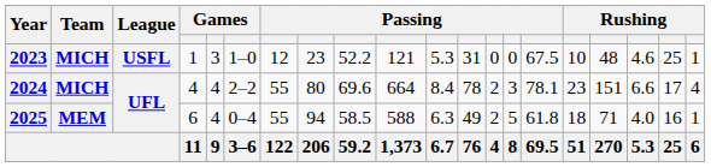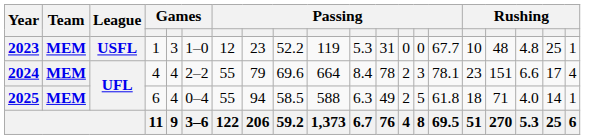 <table class="wikitable" style="text-align:center;">
 <tr>
 <th rowspan="2">Year</th>
 <th rowspan="2">Team</th>
 <th rowspan="2">League</th>
 <th colspan="3">Games</th>
 <th colspan="9">Passing</th>
 <th colspan="5">Rushing</th>
 </tr>
 <tr>
 <th></th>
 <th></th>
 <th></th>
 <th></th>
 <th></th>
 <th></th>
 <th></th>
 <th></th>
 <th></th>
 <th></th>
 <th></th>
 <th></th>
 <th></th>
 <th></th>
 <th></th>
 <th></th>
 <th></th>
 </tr>
 <tr>
 <th><a href='#'>2023</a></th>
-<th><a href='#'>MICH</a></th>
+<th><a href='#'>MEM</a></th>
 <th><a href='#'>USFL</a></th>
 <td>1</td>
 <td>3</td>
 <td>1–0</td>
 <td>12</td>
 <td>23</td>
 <td>52.2</td>
-<td>121</td>
+<td>119</td>
 <td>5.3</td>
 <td>31</td>
 <td>0</td>
 <td>0</td>
-<td>67.5</td>
+<td>67.7</td>
 <td>10</td>
 <td>48</td>
-<td>4.6</td>
+<td>4.8</td>
 <td>25</td>
 <td>1</td>
 </tr>
 <tr>
 <th><a href='#'>2024</a></th>
-<th><a href='#'>MICH</a></th>
+<th><a href='#'>MEM</a></th>
 <th rowspan="2"><a href='#'>UFL</a></th>
 <td>4</td>
 <td>4</td>
 <td>2–2</td>
 <td>55</td>
-<td>80</td>
+<td>79</td>
 <td>69.6</td>
 <td>664</td>
 <td>8.4</td>
 <td>78</td>
 <td>2</td>
 <td>3</td>
 <td>78.1</td>
 <td>23</td>
 <td>151</td>
 <td>6.6</td>
 <td>17</td>
 <td>4</td>
 </tr>
 <tr>
 <th><a href='#'>2025</a></th>
 <th><a href='#'>MEM</a></th>
 <td>6</td>
 <td>4</td>
 <td>0–4</td>
 <td>55</td>
 <td>94</td>
 <td>58.5</td>
 <td>588</td>
 <td>6.3</td>
 <td>49</td>
 <td>2</td>
 <td>5</td>
 <td>61.8</td>
 <td>18</td>
 <td>71</td>
 <td>4.0</td>
-<td>16</td>
+<td>14</td>
 <td>1</td>
 </tr>
 <tr>
 <th colspan="3"></th>
 <th>11</th>
 <th>9</th>
 <th>3–6</th>
 <th>122</th>
 <th>206</th>
 <th>59.2</th>
 <th>1,373</th>
 <th>6.7</th>
 <th>76</th>
 <th>4</th>
 <th>8</th>
 <th>69.5</th>
 <th>51</th>
 <th>270</th>
 <th>5.3</th>
 <th>25</th>
 <th>6</th>
 </tr>
 </table>
